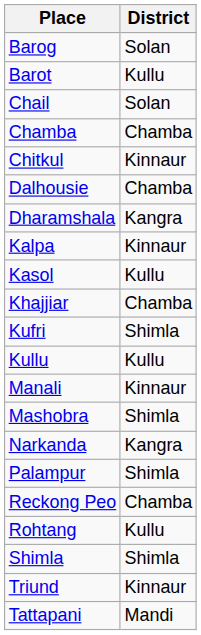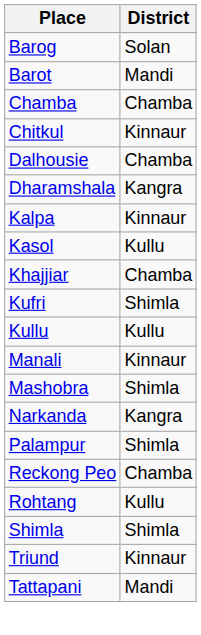 <table class="wikitable sortable">
 <tr>
 <th>Place</th>
 <th>District</th>
 </tr>
 <tr>
 <td><a href='#'>Barog</a></td>
 <td>Solan</td>
 </tr>
 <tr>
 <td><a href='#'>Barot</a></td>
-<td>Kullu</td>
-</tr>
-<tr>
-<td><a href='#'>Chail</a></td>
-<td>Solan</td>
+<td>Mandi</td>
 </tr>
 <tr>
 <td><a href='#'>Chamba</a></td>
 <td>Chamba</td>
 </tr>
 <tr>
 <td><a href='#'>Chitkul</a></td>
 <td>Kinnaur</td>
 </tr>
 <tr>
 <td><a href='#'>Dalhousie</a></td>
 <td>Chamba</td>
 </tr>
 <tr>
 <td><a href='#'>Dharamshala</a></td>
 <td>Kangra</td>
 </tr>
 <tr>
 <td><a href='#'>Kalpa</a></td>
 <td>Kinnaur</td>
 </tr>
 <tr>
 <td><a href='#'>Kasol</a></td>
 <td>Kullu</td>
 </tr>
 <tr>
 <td><a href='#'>Khajjiar</a></td>
 <td>Chamba</td>
 </tr>
 <tr>
 <td><a href='#'>Kufri</a></td>
 <td>Shimla</td>
 </tr>
 <tr>
 <td><a href='#'>Kullu</a></td>
 <td>Kullu</td>
 </tr>
 <tr>
 <td><a href='#'>Manali</a></td>
 <td>Kinnaur</td>
 </tr>
 <tr>
 <td><a href='#'>Mashobra</a></td>
 <td>Shimla</td>
 </tr>
 <tr>
 <td><a href='#'>Narkanda</a></td>
 <td>Kangra</td>
 </tr>
 <tr>
 <td><a href='#'>Palampur</a></td>
 <td>Shimla</td>
 </tr>
 <tr>
 <td><a href='#'>Reckong Peo</a></td>
 <td>Chamba</td>
 </tr>
 <tr>
 <td><a href='#'>Rohtang</a></td>
 <td>Kullu</td>
 </tr>
 <tr>
 <td><a href='#'>Shimla</a></td>
 <td>Shimla</td>
 </tr>
 <tr>
 <td><a href='#'>Triund</a></td>
 <td>Kinnaur</td>
 </tr>
 <tr>
 <td><a href='#'>Tattapani</a></td>
 <td>Mandi</td>
 </tr>
 </table>
